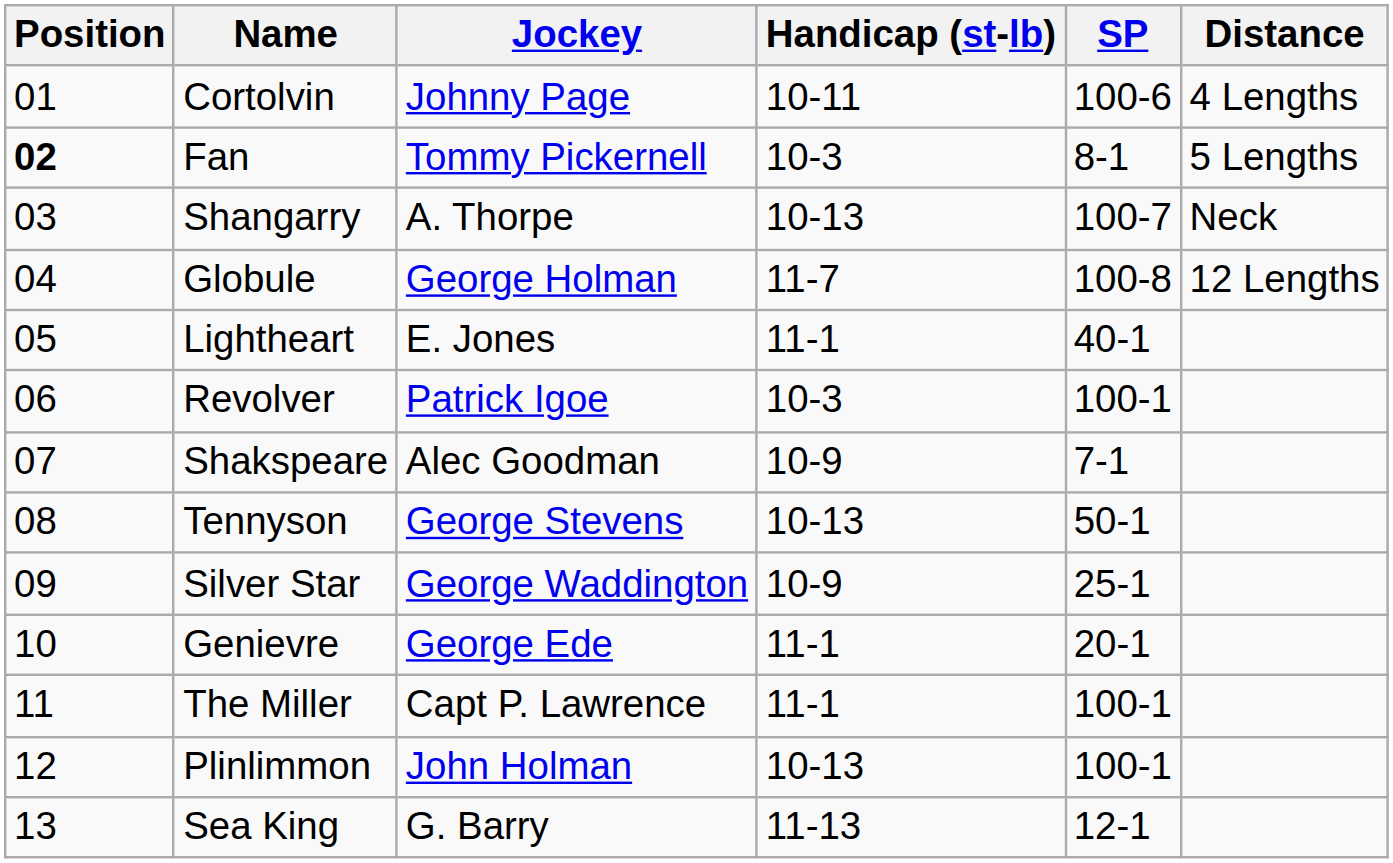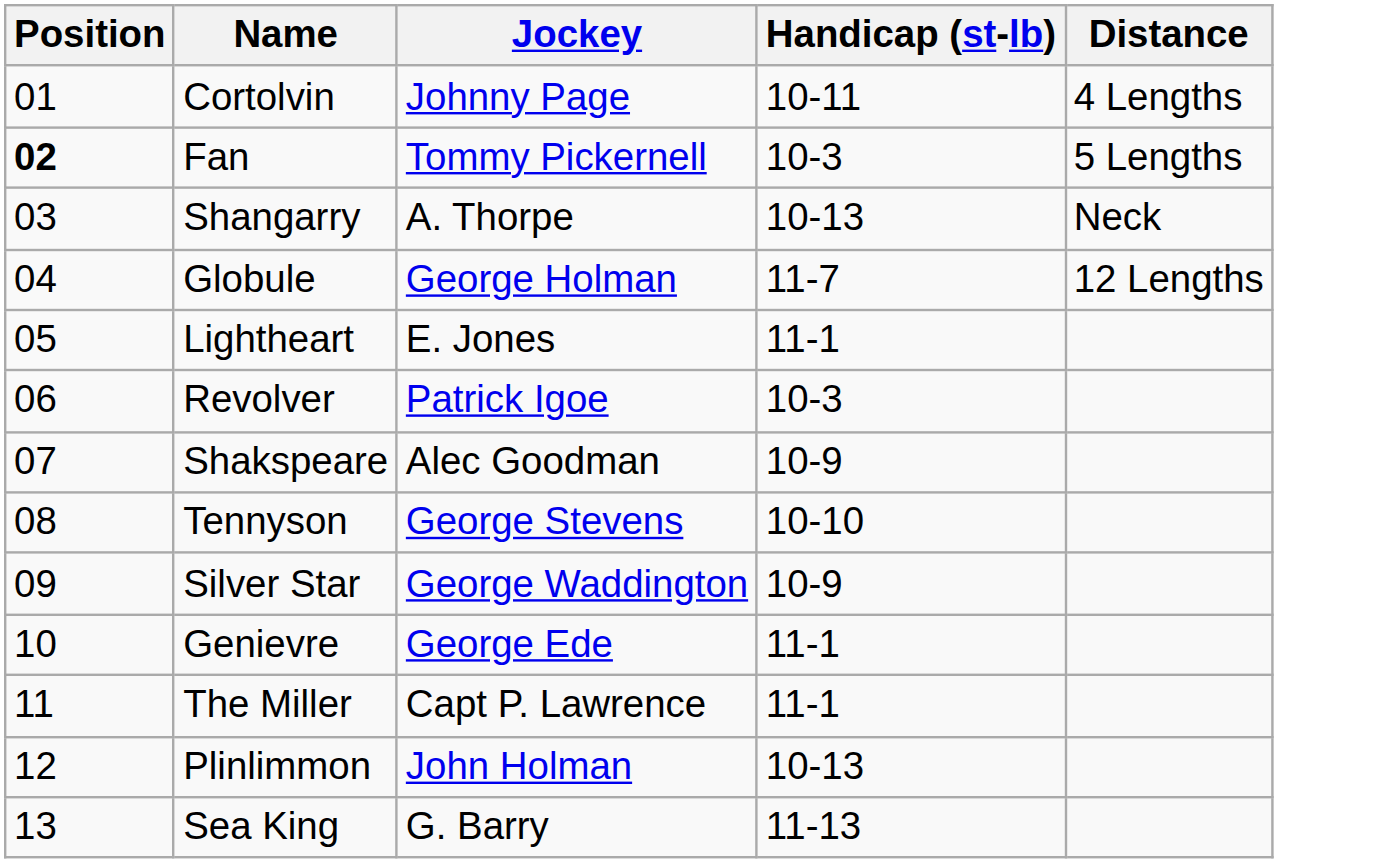 <table class="wikitable sortable">
 <tr>
 <th data-sort-type="number">Position</th>
 <th>Name</th>
 <th><a href='#'>Jockey</a></th>
 <th>Handicap (<a href='#'>st</a>-<a href='#'>lb</a>)</th>
-<th><a href='#'>SP</a></th>
 <th>Distance</th>
 </tr>
 <tr>
 <td>01</td>
 <td>Cortolvin</td>
 <td><a href='#'>Johnny Page</a></td>
 <td>10-11</td>
-<td>100-6</td>
 <td>4 Lengths</td>
 </tr>
 <tr>
 <td><strong>02</strong></td>
 <td>Fan</td>
 <td><a href='#'>Tommy Pickernell</a></td>
 <td>10-3</td>
-<td>8-1</td>
 <td>5 Lengths</td>
 </tr>
 <tr>
 <td>03</td>
 <td>Shangarry</td>
 <td>A. Thorpe</td>
 <td>10-13</td>
-<td>100-7</td>
 <td>Neck</td>
 </tr>
 <tr>
 <td>04</td>
 <td>Globule</td>
 <td><a href='#'>George Holman</a></td>
 <td>11-7</td>
-<td>100-8</td>
 <td>12 Lengths</td>
 </tr>
 <tr>
 <td>05</td>
 <td>Lightheart</td>
 <td>E. Jones</td>
 <td>11-1</td>
-<td>40-1</td>
 <td></td>
 </tr>
 <tr>
 <td>06</td>
 <td>Revolver</td>
 <td><a href='#'>Patrick Igoe</a></td>
 <td>10-3</td>
-<td>100-1</td>
 <td></td>
 </tr>
 <tr>
 <td>07</td>
 <td>Shakspeare</td>
 <td>Alec Goodman</td>
 <td>10-9</td>
-<td>7-1</td>
 <td></td>
 </tr>
 <tr>
 <td>08</td>
 <td>Tennyson</td>
 <td><a href='#'>George Stevens</a></td>
-<td>10-13</td>
-<td>50-1</td>
+<td>10-10</td>
 <td></td>
 </tr>
 <tr>
 <td>09</td>
 <td>Silver Star</td>
 <td><a href='#'>George Waddington</a></td>
 <td>10-9</td>
-<td>25-1</td>
 <td></td>
 </tr>
 <tr>
 <td>10</td>
 <td>Genievre</td>
 <td><a href='#'>George Ede</a></td>
 <td>11-1</td>
-<td>20-1</td>
 <td></td>
 </tr>
 <tr>
 <td>11</td>
 <td>The Miller</td>
 <td>Capt P. Lawrence</td>
 <td>11-1</td>
-<td>100-1</td>
 <td></td>
 </tr>
 <tr>
 <td>12</td>
 <td>Plinlimmon</td>
 <td><a href='#'>John Holman</a></td>
 <td>10-13</td>
-<td>100-1</td>
 <td></td>
 </tr>
 <tr>
 <td>13</td>
 <td>Sea King</td>
 <td>G. Barry</td>
 <td>11-13</td>
-<td>12-1</td>
 <td></td>
 </tr>
 </table>
